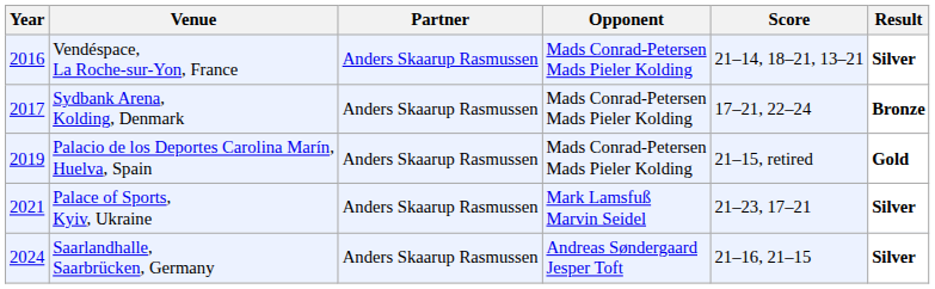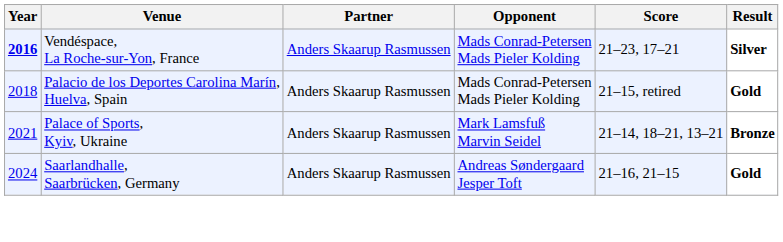 <table class="sortable wikitable" style="font-size: 90%;">
 <tr>
 <th>Year</th>
 <th>Venue</th>
 <th>Partner</th>
 <th>Opponent</th>
 <th>Score</th>
 <th>Result</th>
 </tr>
 <tr style="background:#ECF2FF">
-<td align="center"><a href='#'>2016</a></td>
+<td align="center"><strong><a href='#'>2016</a></strong></td>
 <td align="left">Vendéspace,<br><a href='#'>La Roche-sur-Yon</a>, France</td>
 <td align="left"> <a href='#'>Anders Skaarup Rasmussen</a></td>
 <td align="left"> <a href='#'>Mads Conrad-Petersen</a><br> <a href='#'>Mads Pieler Kolding</a></td>
-<td align="left">21–14, 18–21, 13–21</td>
+<td align="left">21–23, 17–21</td>
 <td style="text-align:left; background:white"> <strong>Silver</strong></td>
 </tr>
 <tr style="background:#ECF2FF">
-<td align="center"><a href='#'>2017</a></td>
-<td align="left"><a href='#'>Sydbank Arena</a>,<br><a href='#'>Kolding</a>, Denmark</td>
-<td align="left"> Anders Skaarup Rasmussen</td>
-<td align="left"> Mads Conrad-Petersen<br> Mads Pieler Kolding</td>
-<td align="left">17–21, 22–24</td>
-<td style="text-align:left; background:white"> <strong>Bronze</strong></td>
-</tr>
-<tr style="background:#ECF2FF">
-<td align="center"><a href='#'>2019</a></td>
+<td align="center"><a href='#'>2018</a></td>
 <td align="left"><a href='#'>Palacio de los Deportes Carolina Marín</a>,<br><a href='#'>Huelva</a>, Spain</td>
 <td align="left"> Anders Skaarup Rasmussen</td>
 <td align="left"> Mads Conrad-Petersen<br> Mads Pieler Kolding</td>
 <td align="left">21–15, retired</td>
 <td style="text-align:left; background:white"> <strong>Gold</strong></td>
 </tr>
 <tr style="background:#ECF2FF">
 <td align="center"><a href='#'>2021</a></td>
 <td align="left"><a href='#'>Palace of Sports</a>,<br><a href='#'>Kyiv</a>, Ukraine</td>
 <td align="left"> Anders Skaarup Rasmussen</td>
 <td align="left"> <a href='#'>Mark Lamsfuß</a><br> <a href='#'>Marvin Seidel</a></td>
-<td align="left">21–23, 17–21</td>
-<td style="text-align:left; background:white"> <strong>Silver</strong></td>
+<td align="left">21–14, 18–21, 13–21</td>
+<td style="text-align:left; background:white"> <strong>Bronze</strong></td>
 </tr>
 <tr style="background:#ECF2FF">
 <td align="center"><a href='#'>2024</a></td>
 <td align="left"><a href='#'>Saarlandhalle</a>,<br><a href='#'>Saarbrücken</a>, Germany</td>
 <td align="left"> Anders Skaarup Rasmussen</td>
 <td align="left"> <a href='#'>Andreas Søndergaard</a><br> <a href='#'>Jesper Toft</a></td>
 <td align="left">21–16, 21–15</td>
-<td style="text-align:left; background:white"> <strong>Silver</strong></td>
+<td style="text-align:left; background:white"> <strong>Gold</strong></td>
 </tr>
 </table>
